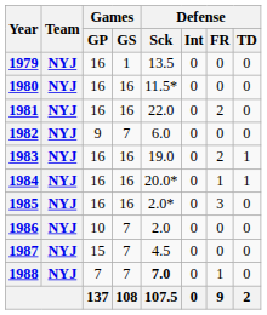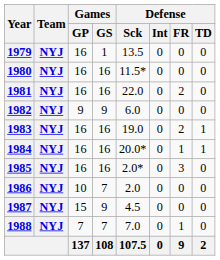 <table class="wikitable" style="text-align:center;">
 <tr>
 <th rowspan="2">Year</th>
 <th rowspan="2">Team</th>
 <th colspan="2">Games</th>
 <th colspan="4">Defense</th>
 </tr>
 <tr>
 <th>GP</th>
 <th>GS</th>
 <th>Sck</th>
 <th>Int</th>
 <th>FR</th>
 <th>TD</th>
 </tr>
 <tr>
 <th><a href='#'>1979</a></th>
 <th><a href='#'>NYJ</a></th>
 <td>16</td>
 <td>1</td>
 <td>13.5</td>
 <td>0</td>
 <td>0</td>
 <td>0</td>
 </tr>
 <tr>
 <th><a href='#'>1980</a></th>
 <th><a href='#'>NYJ</a></th>
 <td>16</td>
 <td>16</td>
 <td>11.5*</td>
 <td>0</td>
 <td>0</td>
 <td>0</td>
 </tr>
 <tr>
 <th><a href='#'>1981</a></th>
 <th><a href='#'>NYJ</a></th>
 <td>16</td>
 <td>16</td>
 <td>22.0</td>
 <td>0</td>
 <td>2</td>
 <td>0</td>
 </tr>
 <tr>
 <th><a href='#'>1982</a></th>
 <th><a href='#'>NYJ</a></th>
 <td>9</td>
-<td>7</td>
+<td>9</td>
 <td>6.0</td>
 <td>0</td>
 <td>0</td>
 <td>0</td>
 </tr>
 <tr>
 <th><a href='#'>1983</a></th>
 <th><a href='#'>NYJ</a></th>
 <td>16</td>
 <td>16</td>
 <td>19.0</td>
 <td>0</td>
 <td>2</td>
 <td>1</td>
 </tr>
 <tr>
 <th><a href='#'>1984</a></th>
 <th><a href='#'>NYJ</a></th>
 <td>16</td>
 <td>16</td>
 <td>20.0*</td>
 <td>0</td>
 <td>1</td>
 <td>1</td>
 </tr>
 <tr>
 <th><a href='#'>1985</a></th>
 <th><a href='#'>NYJ</a></th>
 <td>16</td>
 <td>16</td>
 <td>2.0*</td>
 <td>0</td>
 <td>3</td>
 <td>0</td>
 </tr>
 <tr>
 <th><a href='#'>1986</a></th>
 <th><a href='#'>NYJ</a></th>
 <td>10</td>
 <td>7</td>
 <td>2.0</td>
 <td>0</td>
 <td>0</td>
 <td>0</td>
 </tr>
 <tr>
 <th><a href='#'>1987</a></th>
 <th><a href='#'>NYJ</a></th>
 <td>15</td>
-<td>7</td>
+<td>9</td>
 <td>4.5</td>
 <td>0</td>
 <td>0</td>
 <td>0</td>
 </tr>
 <tr>
 <th><a href='#'>1988</a></th>
 <th><a href='#'>NYJ</a></th>
 <td>7</td>
 <td>7</td>
-<td><strong>7.0</strong></td>
+<td>7.0</td>
 <td>0</td>
 <td>1</td>
 <td>0</td>
 </tr>
 <tr>
 <th colspan="2"></th>
 <th>137</th>
 <th>108</th>
 <th>107.5</th>
 <th>0</th>
 <th>9</th>
 <th>2</th>
 </tr>
 </table>
